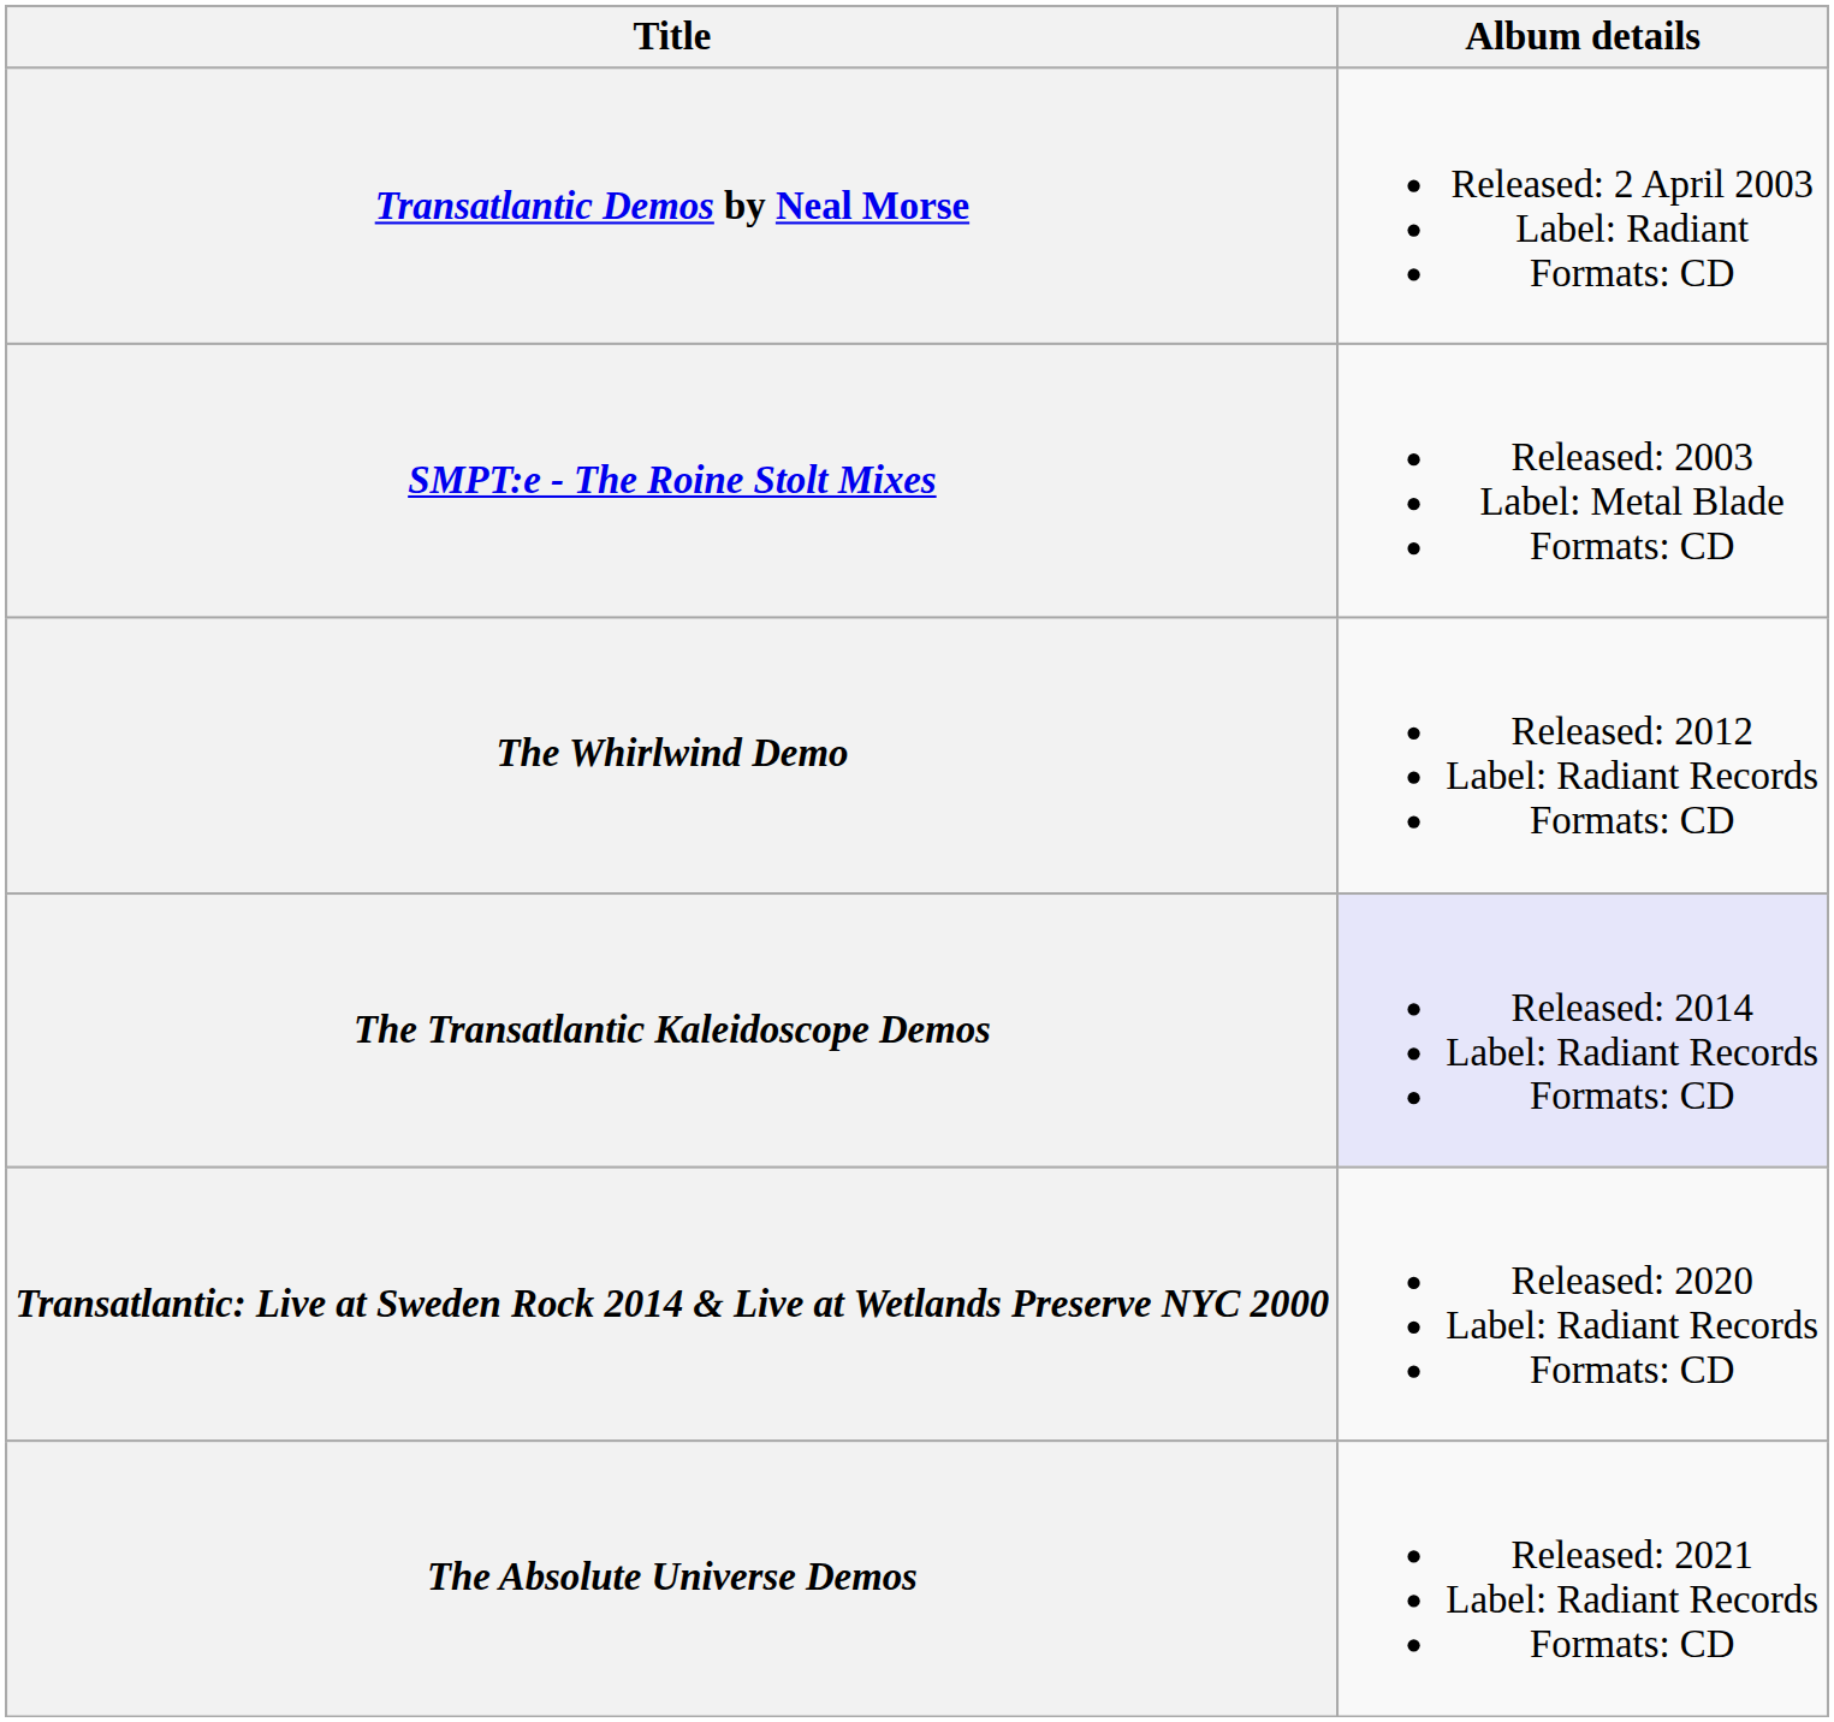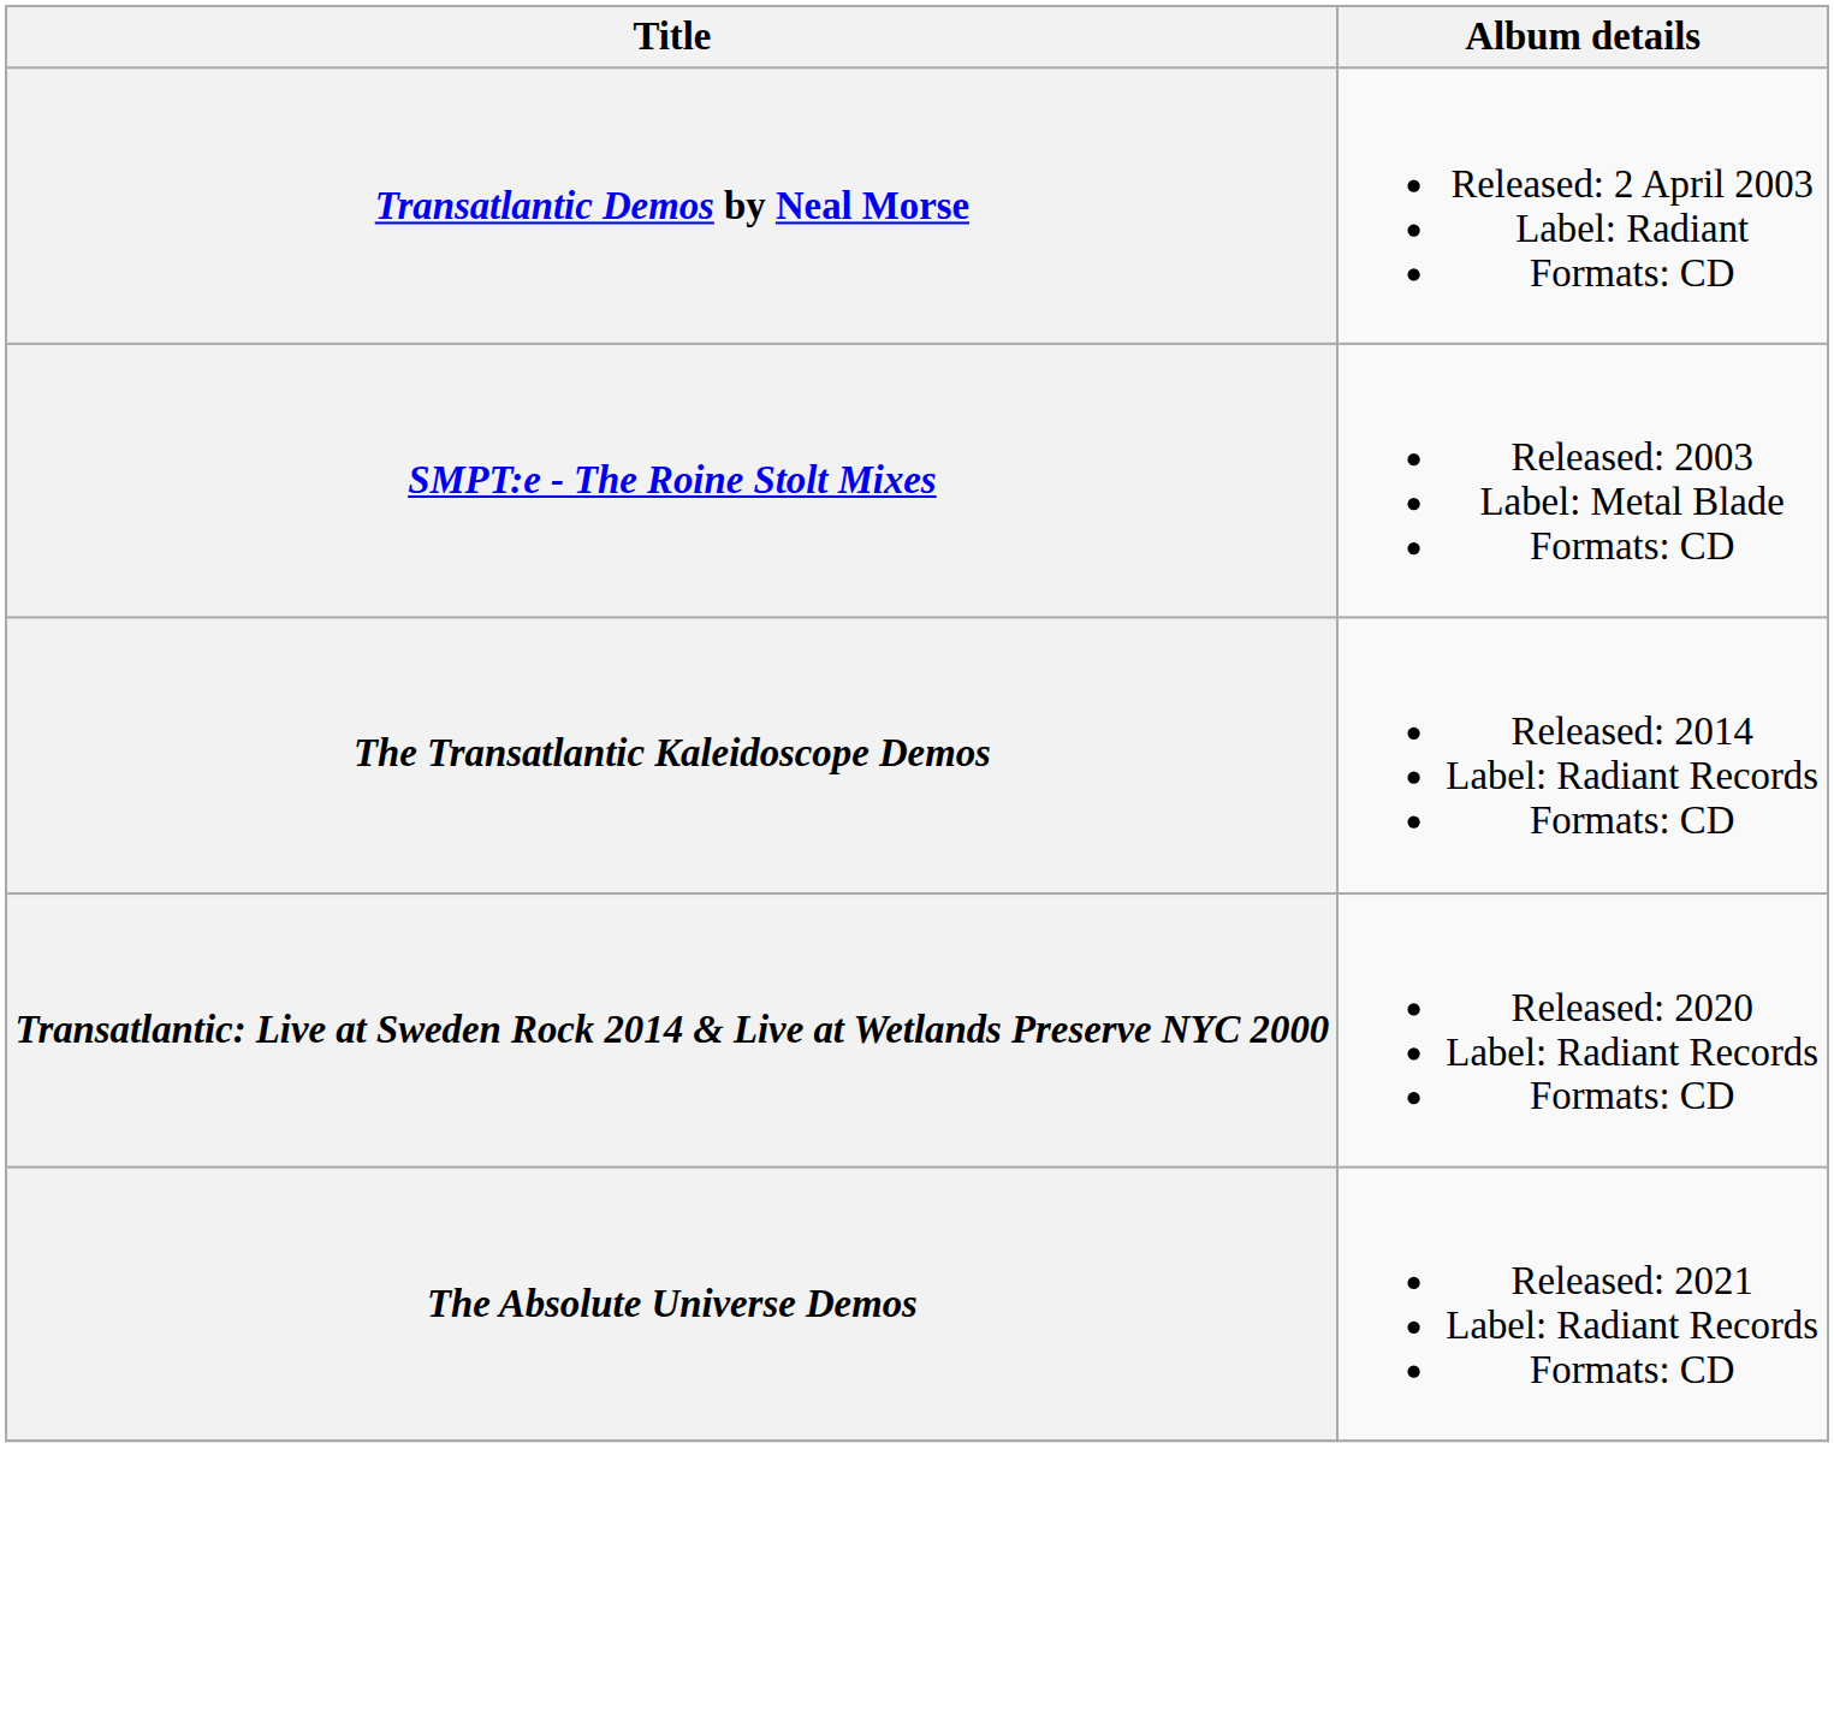 <table class="wikitable plainrowheaders" style="text-align:center;">
 <tr>
 <th scope="col">Title</th>
 <th scope="col">Album details</th>
 </tr>
 <tr>
 <th scope="row"><em><a href='#'>Transatlantic Demos</a></em> by <a href='#'>Neal Morse</a></th>
 <td><br><ul><li>Released: 2 April 2003</li><li>Label: Radiant</li><li>Formats: CD</li></ul></td>
 </tr>
 <tr>
 <th scope="row"><em><a href='#'>SMPT:e - The Roine Stolt Mixes</a></em></th>
 <td><br><ul><li>Released: 2003</li><li>Label: Metal Blade</li><li>Formats: CD</li></ul></td>
 </tr>
 <tr>
-<th scope="row"><em>The Whirlwind Demo</em></th>
-<td><br><ul><li>Released: 2012</li><li>Label: Radiant Records</li><li>Formats: CD</li></ul></td>
-</tr>
-<tr>
 <th scope="row"><em>The Transatlantic Kaleidoscope Demos</em></th>
-<td style="background: lavender;"><br><ul><li>Released: 2014</li><li>Label: Radiant Records</li><li>Formats: CD</li></ul></td>
+<td><br><ul><li>Released: 2014</li><li>Label: Radiant Records</li><li>Formats: CD</li></ul></td>
 </tr>
 <tr>
 <th scope="row"><em>Transatlantic: Live at Sweden Rock 2014 & Live at Wetlands Preserve NYC 2000</em></th>
 <td><br><ul><li>Released: 2020</li><li>Label: Radiant Records</li><li>Formats: CD</li></ul></td>
 </tr>
 <tr>
 <th scope="row"><em>The Absolute Universe Demos</em></th>
 <td><br><ul><li>Released: 2021</li><li>Label: Radiant Records</li><li>Formats: CD</li></ul></td>
 </tr>
 <tr>
 </tr>
 </table>
